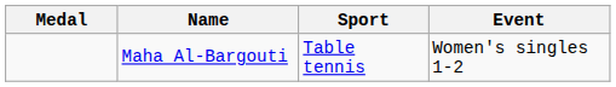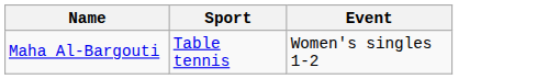 <table class="wikitable">
 <tr>
-<th style="width:6em">Medal</th>
 <th style="width:10em">Name</th>
 <th style="width:7em">Sport</th>
 <th style="width:10em">Event</th>
 </tr>
 <tr>
-<td></td>
 <td><a href='#'>Maha Al-Bargouti</a></td>
 <td><a href='#'>Table tennis</a></td>
 <td>Women's singles 1-2</td>
 </tr>
 </table>
